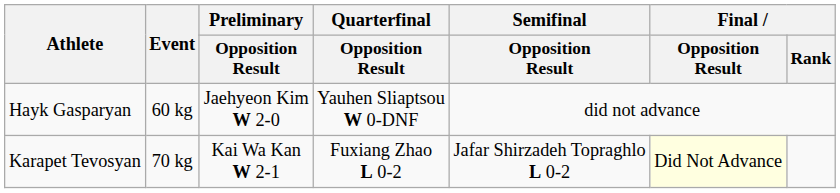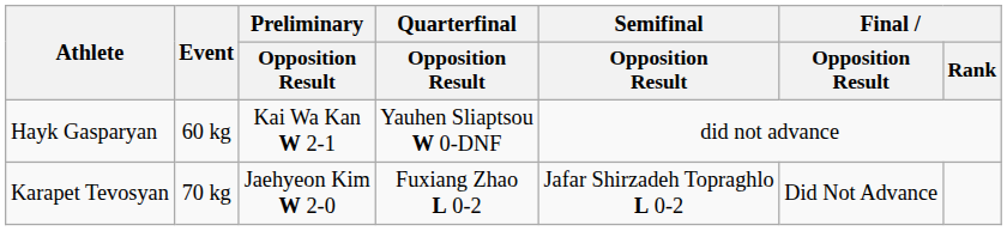 <table class="wikitable" style="font-size:90%">
 <tr>
 <th rowspan=2>Athlete</th>
 <th rowspan=2>Event</th>
 <th>Preliminary</th>
 <th>Quarterfinal</th>
 <th>Semifinal</th>
 <th colspan=2>Final / </th>
 </tr>
 <tr style="font-size: 95%">
 <th>Opposition<br>Result</th>
 <th>Opposition<br>Result</th>
 <th>Opposition<br>Result</th>
 <th>Opposition<br>Result</th>
 <th>Rank</th>
 </tr>
 <tr align=center>
 <td align=left>Hayk Gasparyan</td>
 <td>60 kg</td>
-<td>Jaehyeon Kim<br><strong>W</strong> 2-0</td>
+<td>Kai Wa Kan<br><strong>W</strong> 2-1</td>
 <td>Yauhen Sliaptsou<br><strong>W</strong> 0-DNF</td>
 <td colspan=3>did not advance</td>
 </tr>
 <tr align=center>
 <td align=left>Karapet Tevosyan</td>
 <td>70 kg</td>
-<td>Kai Wa Kan<br><strong>W</strong> 2-1</td>
+<td>Jaehyeon Kim<br><strong>W</strong> 2-0</td>
 <td>Fuxiang Zhao<br><strong>L</strong> 0-2</td>
 <td>Jafar Shirzadeh Topraghlo<br><strong>L</strong> 0-2</td>
-<td style="background: lightyellow;">Did Not Advance</td>
+<td>Did Not Advance</td>
 <td></td>
 </tr>
 </table>
